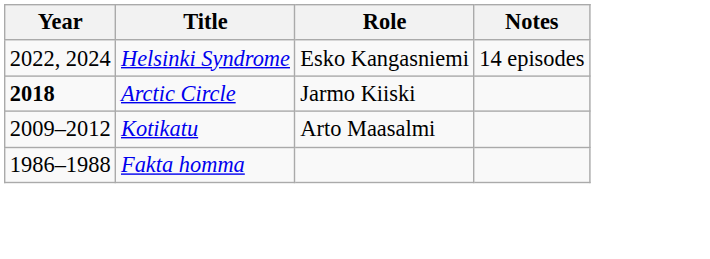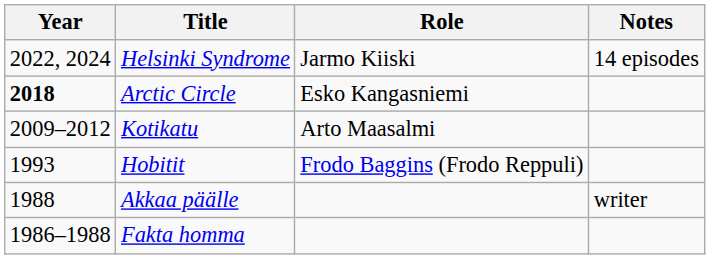 <table class="wikitable sortable">
 <tr>
 <th>Year</th>
 <th>Title</th>
 <th>Role</th>
 <th class="unsortable">Notes</th>
 </tr>
 <tr>
 <td>2022, 2024</td>
 <td><em><a href='#'>Helsinki Syndrome</a></em></td>
-<td>Esko Kangasniemi</td>
+<td>Jarmo Kiiski</td>
 <td>14 episodes</td>
 </tr>
 <tr>
 <td><strong>2018</strong></td>
 <td><em><a href='#'>Arctic Circle</a></em></td>
-<td>Jarmo Kiiski</td>
+<td>Esko Kangasniemi</td>
 <td></td>
 </tr>
 <tr>
 <td>2009–2012</td>
 <td><em><a href='#'>Kotikatu</a></em></td>
 <td>Arto Maasalmi</td>
 <td></td>
 </tr>
 <tr>
+<td>1993</td>
+<td><em><a href='#'>Hobitit</a></em></td>
+<td><a href='#'>Frodo Baggins</a> (Frodo Reppuli)</td>
+<td></td>
+</tr>
+<tr>
+<td>1988</td>
+<td><em><a href='#'>Akkaa päälle</a></em></td>
+<td></td>
+<td>writer</td>
+</tr>
+<tr>
 <td>1986–1988</td>
 <td><em><a href='#'>Fakta homma</a></em></td>
 <td></td>
 <td></td>
 </tr>
 </table>
